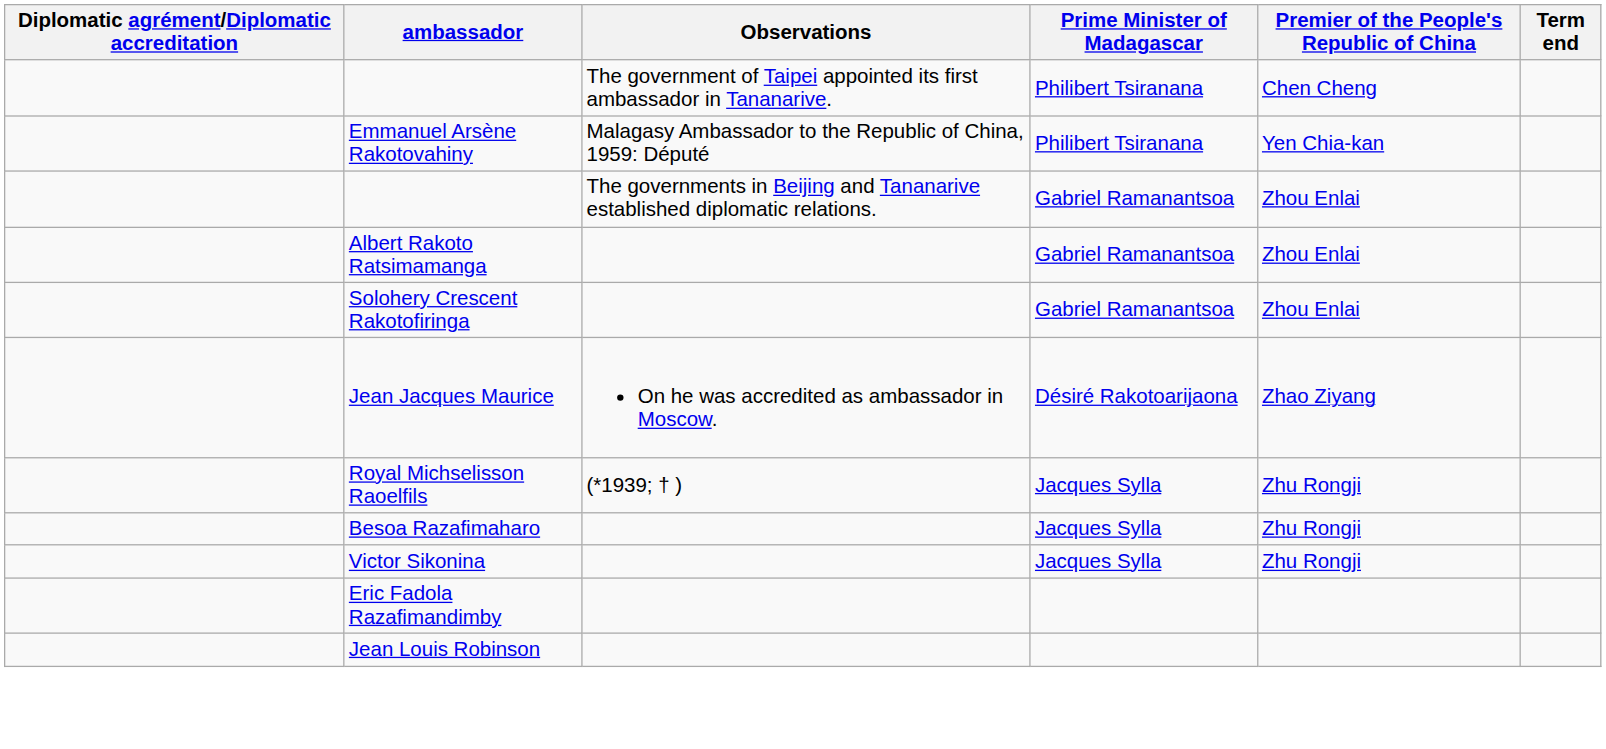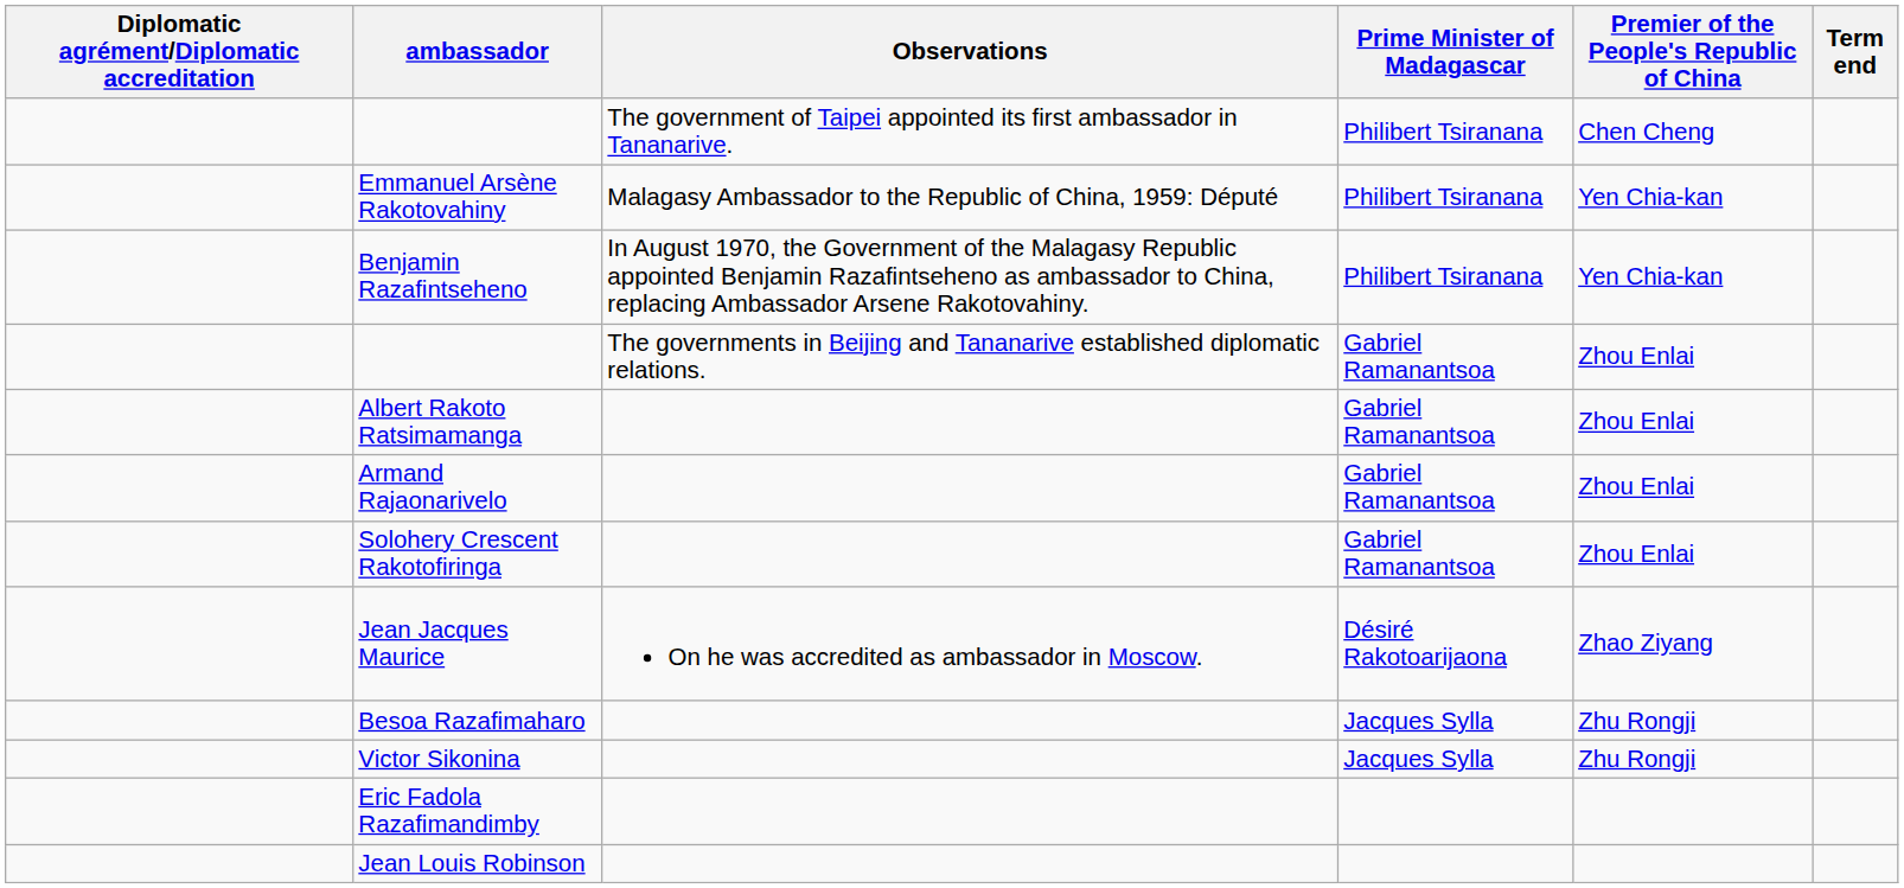 <table class="wikitable sortable">
 <tr>
 <th>Diplomatic <a href='#'>agrément</a>/<a href='#'>Diplomatic accreditation</a></th>
 <th><a href='#'>ambassador</a></th>
 <th>Observations</th>
 <th><a href='#'>Prime Minister of Madagascar</a></th>
 <th><a href='#'>Premier of the People's Republic of China</a></th>
 <th>Term end</th>
 </tr>
 <tr>
 <td></td>
 <td></td>
 <td>The government of <a href='#'>Taipei</a> appointed its first ambassador in <a href='#'>Tananarive</a>.</td>
 <td><a href='#'>Philibert Tsiranana</a></td>
 <td><a href='#'>Chen Cheng</a></td>
 <td></td>
 </tr>
 <tr>
 <td></td>
 <td><a href='#'>Emmanuel Arsène Rakotovahiny</a></td>
 <td>Malagasy Ambassador to the Republic of China, 1959: Député</td>
 <td><a href='#'>Philibert Tsiranana</a></td>
 <td><a href='#'>Yen Chia-kan</a></td>
 <td></td>
 </tr>
 <tr>
 <td></td>
+<td><a href='#'>Benjamin Razafintseheno</a></td>
+<td>In August 1970, the Government of the Malagasy Republic appointed Benjamin Razafintseheno as ambassador to China, replacing Ambassador Arsene Rakotovahiny.</td>
+<td><a href='#'>Philibert Tsiranana</a></td>
+<td><a href='#'>Yen Chia-kan</a></td>
+<td></td>
+</tr>
+<tr>
+<td></td>
 <td></td>
 <td>The governments in <a href='#'>Beijing</a> and  <a href='#'>Tananarive</a> established diplomatic relations.</td>
 <td><a href='#'>Gabriel Ramanantsoa</a></td>
 <td><a href='#'>Zhou Enlai</a></td>
 <td></td>
 </tr>
 <tr>
 <td></td>
 <td><a href='#'>Albert Rakoto Ratsimamanga</a></td>
+<td></td>
+<td><a href='#'>Gabriel Ramanantsoa</a></td>
+<td><a href='#'>Zhou Enlai</a></td>
+<td></td>
+</tr>
+<tr>
+<td></td>
+<td><a href='#'>Armand Rajaonarivelo</a></td>
 <td></td>
 <td><a href='#'>Gabriel Ramanantsoa</a></td>
 <td><a href='#'>Zhou Enlai</a></td>
 <td></td>
 </tr>
 <tr>
 <td></td>
 <td><a href='#'>Solohery Crescent Rakotofiringa</a></td>
 <td></td>
 <td><a href='#'>Gabriel Ramanantsoa</a></td>
 <td><a href='#'>Zhou Enlai</a></td>
 <td></td>
 </tr>
 <tr>
 <td></td>
 <td><a href='#'>Jean Jacques Maurice</a></td>
 <td><br><ul><li>On  he was accredited as ambassador in <a href='#'>Moscow</a>.</li></ul></td>
 <td><a href='#'>Désiré Rakotoarijaona</a></td>
 <td><a href='#'>Zhao Ziyang</a></td>
-<td></td>
-</tr>
-<tr>
-<td></td>
-<td><a href='#'>Royal Michselisson Raoelfils</a></td>
-<td>(*1939; † )</td>
-<td><a href='#'>Jacques Sylla</a></td>
-<td><a href='#'>Zhu Rongji</a></td>
 <td></td>
 </tr>
 <tr>
 <td></td>
 <td><a href='#'>Besoa Razafimaharo</a></td>
 <td></td>
 <td><a href='#'>Jacques Sylla</a></td>
 <td><a href='#'>Zhu Rongji</a></td>
 <td></td>
 </tr>
 <tr>
 <td></td>
 <td><a href='#'>Victor Sikonina</a></td>
 <td></td>
 <td><a href='#'>Jacques Sylla</a></td>
 <td><a href='#'>Zhu Rongji</a></td>
 <td></td>
 </tr>
 <tr>
 <td></td>
 <td><a href='#'>Eric Fadola Razafimandimby</a></td>
 <td></td>
 <td></td>
 <td></td>
 <td></td>
 </tr>
 <tr>
 <td></td>
 <td><a href='#'>Jean Louis Robinson</a></td>
 <td></td>
 <td></td>
 <td></td>
 <td></td>
 </tr>
 </table>
